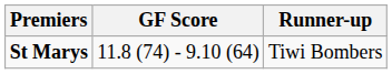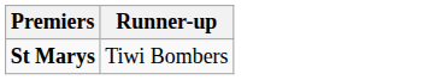 <table class="wikitable" style="text-align:left;">
 <tr style="background:#efefef;">
 <th>Premiers</th>
-<th>GF Score</th>
 <th>Runner-up</th>
 </tr>
 <tr>
 <td><strong>St Marys</strong></td>
-<td>11.8 (74) - 9.10 (64)</td>
 <td>Tiwi Bombers</td>
 </tr>
 </table>
